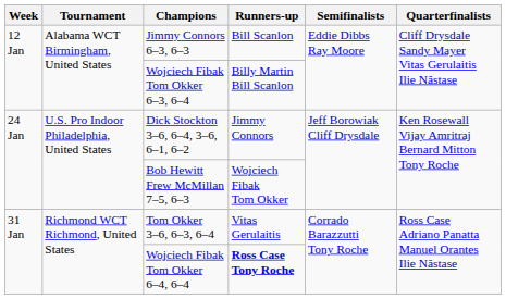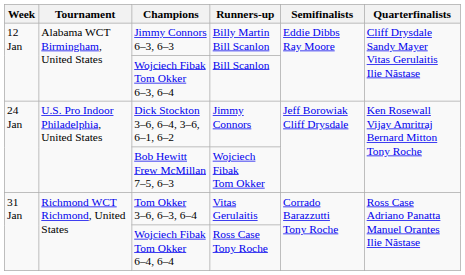 <table class=wikitable style=font-size:95%>
 <tr>
 <th style="width:48px;">Week</th>
 <th style="width:260px;">Tournament</th>
 <th style="width:190px;">Champions</th>
 <th style="width:190px;">Runners-up</th>
 <th style="width:190px;">Semifinalists</th>
 <th style="width:190px;">Quarterfinalists</th>
 </tr>
 <tr valign=top>
 <td rowspan=2>12 Jan</td>
 <td rowspan=2>Alabama WCT <br>  <a href='#'>Birmingham</a>, United States</td>
 <td> <a href='#'>Jimmy Connors</a><br>6–3, 6–3</td>
-<td> <a href='#'>Bill Scanlon</a></td>
+<td> <a href='#'>Billy Martin</a><br> <a href='#'>Bill Scanlon</a></td>
 <td rowspan=2> <a href='#'>Eddie Dibbs</a><br> <a href='#'>Ray Moore</a></td>
 <td rowspan=2> <a href='#'>Cliff Drysdale</a><br> <a href='#'>Sandy Mayer</a><br> <a href='#'>Vitas Gerulaitis</a><br> <a href='#'>Ilie Năstase</a></td>
 </tr>
 <tr valign=top>
 <td> <a href='#'>Wojciech Fibak</a><br> <a href='#'>Tom Okker</a><br>6–3, 6–4</td>
-<td> <a href='#'>Billy Martin</a><br> <a href='#'>Bill Scanlon</a></td>
+<td> <a href='#'>Bill Scanlon</a></td>
 </tr>
 <tr valign=top>
 <td rowspan=2>24 Jan</td>
 <td rowspan=2><a href='#'>U.S. Pro Indoor</a><br> <a href='#'>Philadelphia</a>, United States</td>
 <td> <a href='#'>Dick Stockton</a><br>3–6, 6–4, 3–6, 6–1, 6–2</td>
 <td> <a href='#'>Jimmy Connors</a></td>
 <td rowspan=2> <a href='#'>Jeff Borowiak</a><br> <a href='#'>Cliff Drysdale</a></td>
 <td rowspan=2> <a href='#'>Ken Rosewall</a><br> <a href='#'>Vijay Amritraj</a><br> <a href='#'>Bernard Mitton</a><br> <a href='#'>Tony Roche</a></td>
 </tr>
 <tr valign=top>
 <td> <a href='#'>Bob Hewitt</a><br> <a href='#'>Frew McMillan</a><br>7–5, 6–3</td>
 <td> <a href='#'>Wojciech Fibak</a><br> <a href='#'>Tom Okker</a></td>
 </tr>
 <tr valign=top>
 <td rowspan=2>31 Jan</td>
 <td rowspan=2><a href='#'>Richmond WCT</a><br><a href='#'>Richmond</a>, United States</td>
 <td> <a href='#'>Tom Okker</a><br>3–6, 6–3, 6–4</td>
 <td> <a href='#'>Vitas Gerulaitis</a></td>
 <td rowspan=2> <a href='#'>Corrado Barazzutti</a><br> <a href='#'>Tony Roche</a></td>
 <td rowspan=2> <a href='#'>Ross Case</a><br> <a href='#'>Adriano Panatta</a><br> <a href='#'>Manuel Orantes</a><br> <a href='#'>Ilie Năstase</a></td>
 </tr>
 <tr valign=top>
 <td> <a href='#'>Wojciech Fibak</a><br> <a href='#'>Tom Okker</a><br>6–4, 6–4</td>
-<td><strong> <a href='#'>Ross Case</a><br> <a href='#'>Tony Roche</a></strong></td>
+<td> <a href='#'>Ross Case</a><br> <a href='#'>Tony Roche</a></td>
 </tr>
 </table>
